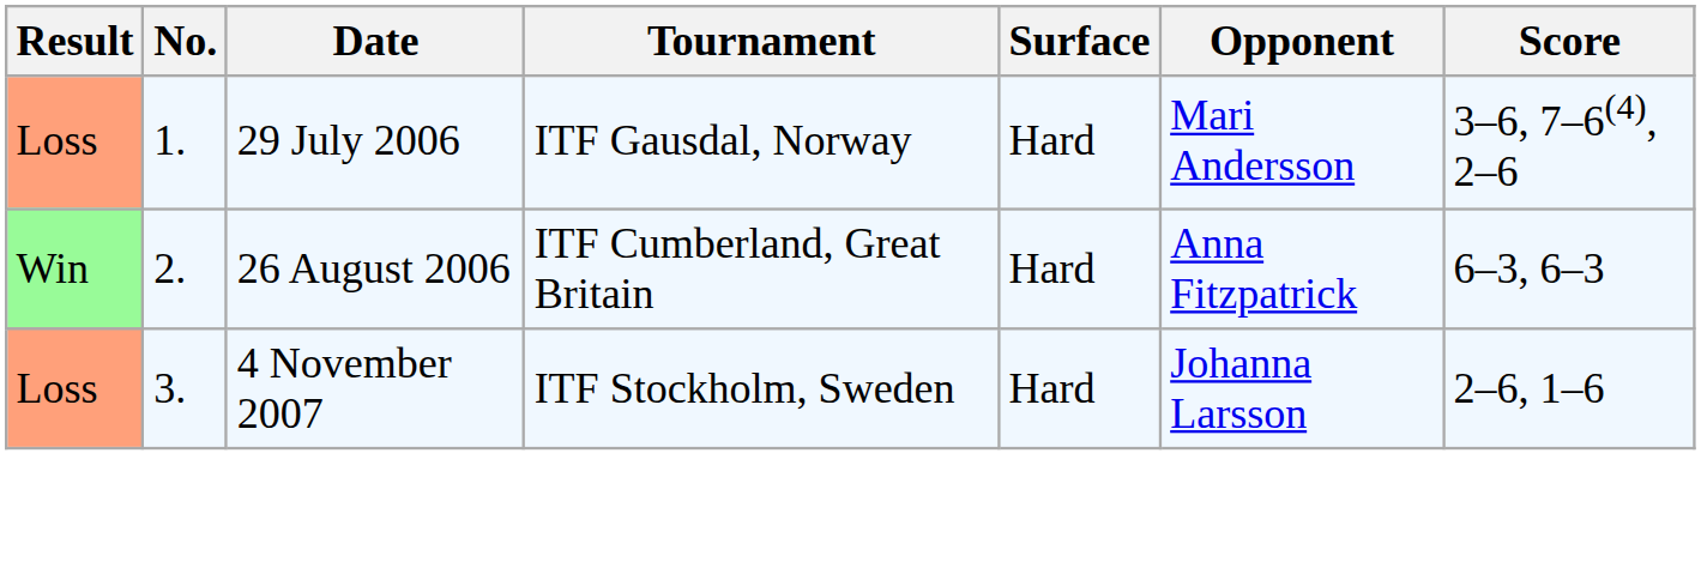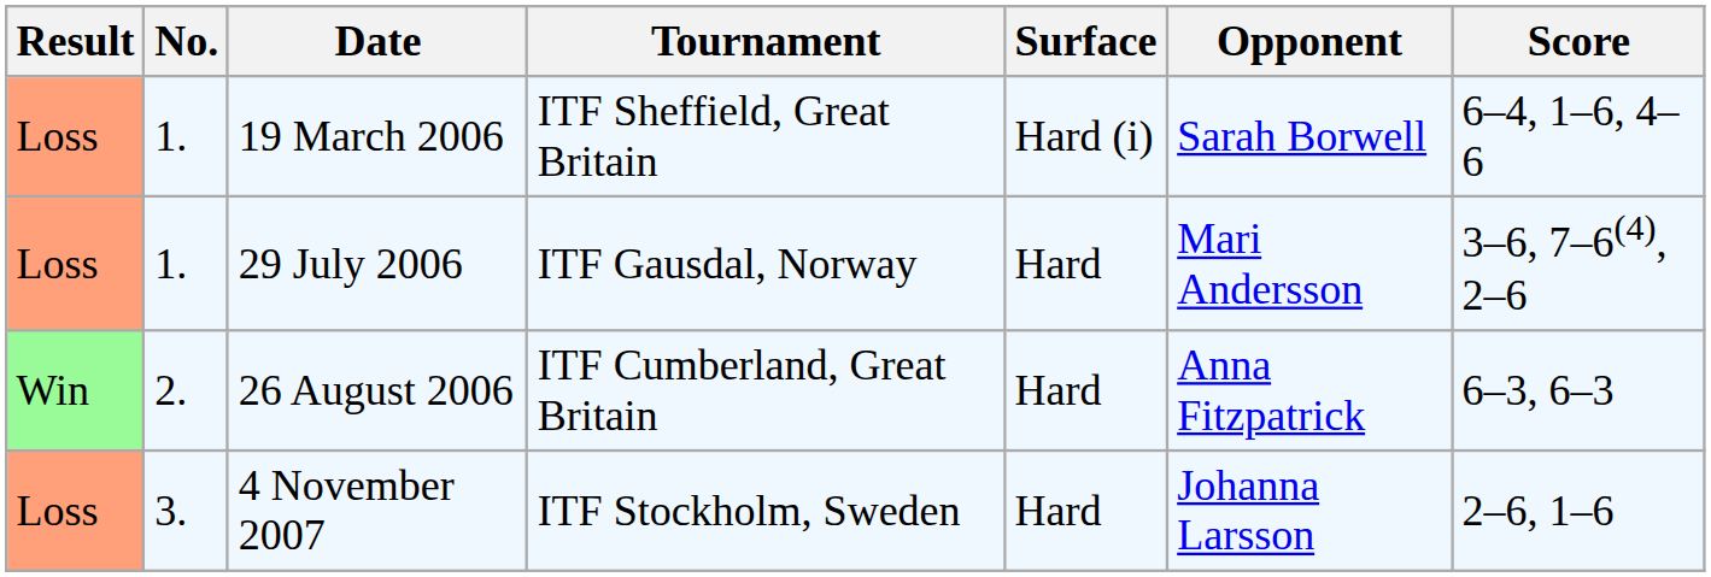 <table class="sortable wikitable" style=font-size:97%>
 <tr>
 <th>Result</th>
 <th>No.</th>
 <th>Date</th>
 <th>Tournament</th>
 <th>Surface</th>
 <th>Opponent</th>
 <th>Score</th>
+</tr>
+<tr style="background:#f0f8ff;">
+<td style="background:#ffa07a;">Loss</td>
+<td>1.</td>
+<td>19 March 2006</td>
+<td>ITF Sheffield, Great Britain</td>
+<td>Hard (i)</td>
+<td> <a href='#'>Sarah Borwell</a></td>
+<td>6–4, 1–6, 4–6</td>
 </tr>
 <tr style="background:#f0f8ff;">
 <td style="background:#ffa07a;">Loss</td>
 <td>1.</td>
 <td>29 July 2006</td>
 <td>ITF Gausdal, Norway</td>
 <td>Hard</td>
 <td> <a href='#'>Mari Andersson</a></td>
 <td>3–6, 7–6<sup>(4)</sup>, 2–6</td>
 </tr>
 <tr style="background:#f0f8ff;">
 <td style="background:#98fb98;">Win</td>
 <td>2.</td>
 <td>26 August 2006</td>
 <td>ITF Cumberland, Great Britain</td>
 <td>Hard</td>
 <td> <a href='#'>Anna Fitzpatrick</a></td>
 <td>6–3, 6–3</td>
 </tr>
 <tr style="background:#f0f8ff;">
 <td style="background:#ffa07a;">Loss</td>
 <td>3.</td>
 <td>4 November 2007</td>
 <td>ITF Stockholm, Sweden</td>
 <td>Hard</td>
 <td> <a href='#'>Johanna Larsson</a></td>
 <td>2–6, 1–6</td>
 </tr>
 </table>
